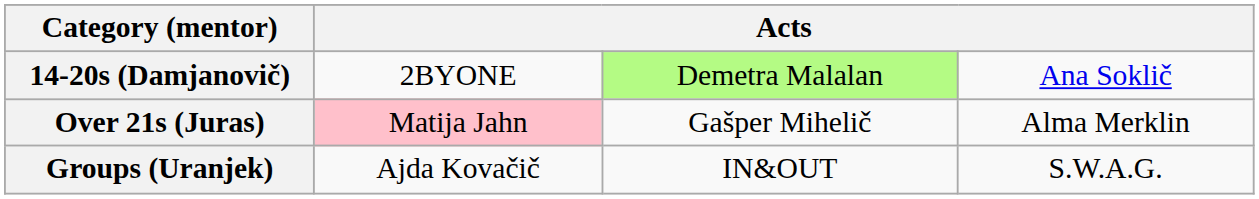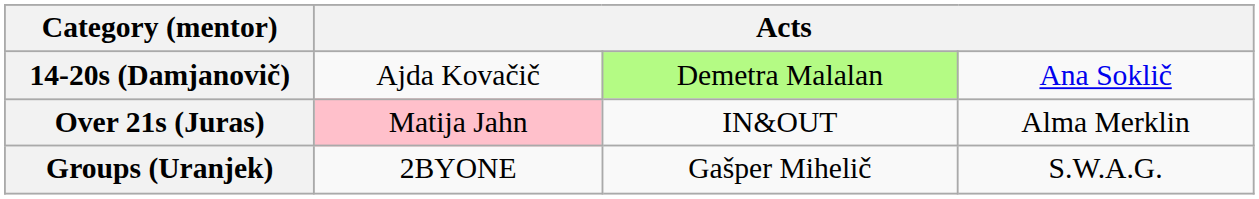 <table class="wikitable" style="text-align:center">
 <tr>
 <th scope="col" style="width:160px;">Category (mentor)</th>
 <th scope="col" colspan="4" style="width:500px;">Acts</th>
 </tr>
 <tr>
 <th scope="row">14-20s (Damjanovič)</th>
-<td>2BYONE</td>
+<td>Ajda Kovačič</td>
 <td bgcolor="#B4FB84">Demetra Malalan</td>
 <td><a href='#'>Ana Soklič</a></td>
 </tr>
 <tr>
 <th scope="row">Over 21s (Juras)</th>
 <td bgcolor="pink">Matija Jahn</td>
-<td>Gašper Mihelič</td>
+<td>IN&OUT</td>
 <td>Alma Merklin</td>
 </tr>
 <tr>
 <th scope="row">Groups (Uranjek)</th>
-<td>Ajda Kovačič</td>
-<td>IN&OUT</td>
+<td>2BYONE</td>
+<td>Gašper Mihelič</td>
 <td>S.W.A.G.</td>
 </tr>
 </table>
